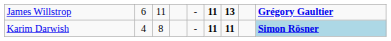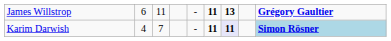 <table class="wikitable">
 <tr>
 <td width=200> <a href='#'>James Willstrop</a></td>
 <td style="width:20px; text-align:center;">6</td>
 <td style="width:20px; text-align:center;">11</td>
 <td style="width:20px; text-align:center;"></td>
 <td style="width:20px; text-align:center;">-</td>
 <td style="width:20px; text-align:center;"><strong>11</strong></td>
 <td style="width:20px; text-align:center;"><strong>13</strong></td>
 <td style="width:20px; text-align:center;"></td>
 <td width=200> <strong><a href='#'>Grégory Gaultier</a></strong></td>
 </tr>
 <tr>
 <td> <a href='#'>Karim Darwish</a></td>
 <td style="text-align:center;">4</td>
-<td style="text-align:center;">8</td>
+<td style="text-align:center;">7</td>
 <td style="text-align:center;"></td>
 <td style="text-align:center;">-</td>
 <td style="text-align:center;"><strong>11</strong></td>
-<td style="text-align:center;"><strong>11</strong></td>
+<td style="background: lavender; text-align:center;"><strong>11</strong></td>
 <td style="text-align:center;"></td>
 <td style="background: lightblue;"> <strong><a href='#'>Simon Rösner</a></strong></td>
 </tr>
 </table>
